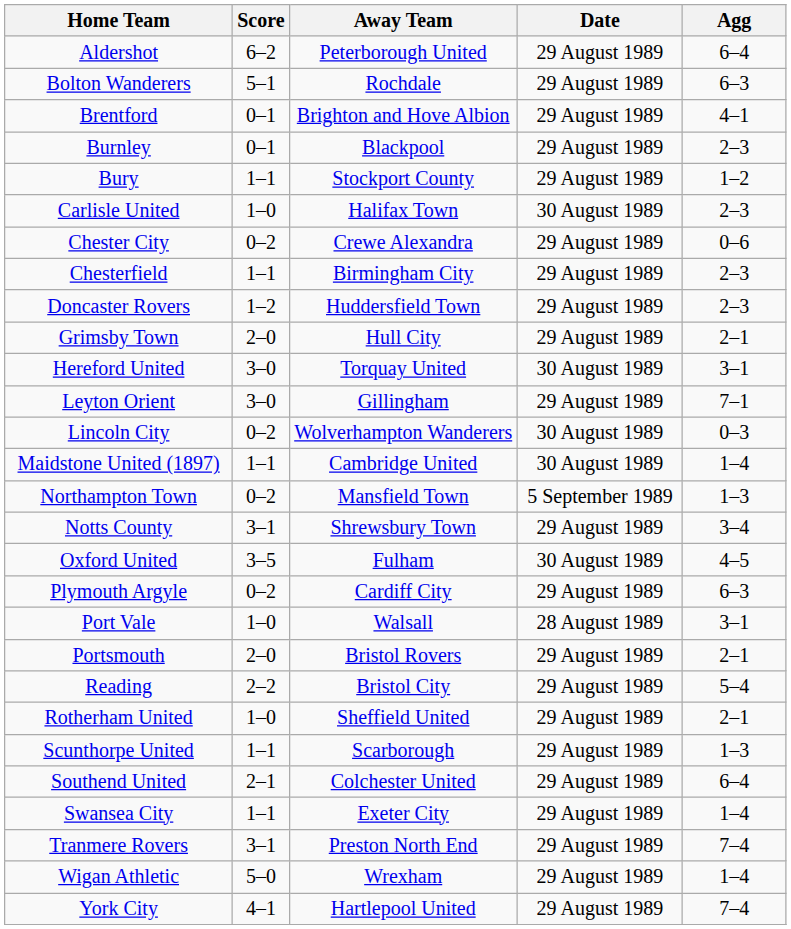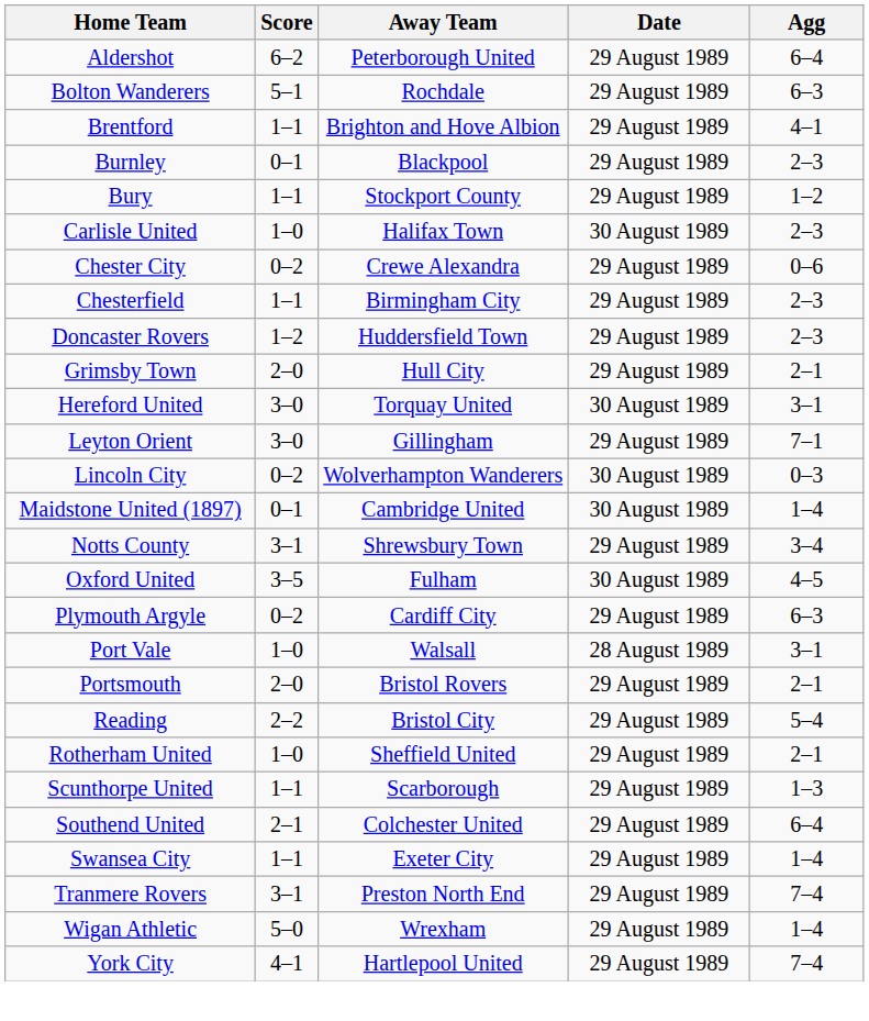 <table class="wikitable" style="text-align:center;">
 <tr>
 <th width=175>Home Team</th>
 <th width=20>Score</th>
 <th width=175>Away Team</th>
 <th width=125>Date</th>
 <th width= 75>Agg</th>
 </tr>
 <tr>
 <td><a href='#'>Aldershot</a></td>
 <td>6–2</td>
 <td><a href='#'>Peterborough United</a></td>
 <td>29 August 1989</td>
 <td>6–4</td>
 </tr>
 <tr>
 <td><a href='#'>Bolton Wanderers</a></td>
 <td>5–1</td>
 <td><a href='#'>Rochdale</a></td>
 <td>29 August 1989</td>
 <td>6–3</td>
 </tr>
 <tr>
 <td><a href='#'>Brentford</a></td>
-<td>0–1</td>
+<td>1–1</td>
 <td><a href='#'>Brighton and Hove Albion</a></td>
 <td>29 August 1989</td>
 <td>4–1</td>
 </tr>
 <tr>
 <td><a href='#'>Burnley</a></td>
 <td>0–1</td>
 <td><a href='#'>Blackpool</a></td>
 <td>29 August 1989</td>
 <td>2–3</td>
 </tr>
 <tr>
 <td><a href='#'>Bury</a></td>
 <td>1–1</td>
 <td><a href='#'>Stockport County</a></td>
 <td>29 August 1989</td>
 <td>1–2</td>
 </tr>
 <tr>
 <td><a href='#'>Carlisle United</a></td>
 <td>1–0</td>
 <td><a href='#'>Halifax Town</a></td>
 <td>30 August 1989</td>
 <td>2–3</td>
 </tr>
 <tr>
 <td><a href='#'>Chester City</a></td>
 <td>0–2</td>
 <td><a href='#'>Crewe Alexandra</a></td>
 <td>29 August 1989</td>
 <td>0–6</td>
 </tr>
 <tr>
 <td><a href='#'>Chesterfield</a></td>
 <td>1–1</td>
 <td><a href='#'>Birmingham City</a></td>
 <td>29 August 1989</td>
 <td>2–3</td>
 </tr>
 <tr>
 <td><a href='#'>Doncaster Rovers</a></td>
 <td>1–2</td>
 <td><a href='#'>Huddersfield Town</a></td>
 <td>29 August 1989</td>
 <td>2–3</td>
 </tr>
 <tr>
 <td><a href='#'>Grimsby Town</a></td>
 <td>2–0</td>
 <td><a href='#'>Hull City</a></td>
 <td>29 August 1989</td>
 <td>2–1</td>
 </tr>
 <tr>
 <td><a href='#'>Hereford United</a></td>
 <td>3–0</td>
 <td><a href='#'>Torquay United</a></td>
 <td>30 August 1989</td>
 <td>3–1</td>
 </tr>
 <tr>
 <td><a href='#'>Leyton Orient</a></td>
 <td>3–0</td>
 <td><a href='#'>Gillingham</a></td>
 <td>29 August 1989</td>
 <td>7–1</td>
 </tr>
 <tr>
 <td><a href='#'>Lincoln City</a></td>
 <td>0–2</td>
 <td><a href='#'>Wolverhampton Wanderers</a></td>
 <td>30 August 1989</td>
 <td>0–3</td>
 </tr>
 <tr>
 <td><a href='#'>Maidstone United (1897)</a></td>
-<td>1–1</td>
+<td>0–1</td>
 <td><a href='#'>Cambridge United</a></td>
 <td>30 August 1989</td>
 <td>1–4</td>
-</tr>
-<tr>
-<td><a href='#'>Northampton Town</a></td>
-<td>0–2</td>
-<td><a href='#'>Mansfield Town</a></td>
-<td>5 September 1989</td>
-<td>1–3</td>
 </tr>
 <tr>
 <td><a href='#'>Notts County</a></td>
 <td>3–1</td>
 <td><a href='#'>Shrewsbury Town</a></td>
 <td>29 August 1989</td>
 <td>3–4</td>
 </tr>
 <tr>
 <td><a href='#'>Oxford United</a></td>
 <td>3–5</td>
 <td><a href='#'>Fulham</a></td>
 <td>30 August 1989</td>
 <td>4–5</td>
 </tr>
 <tr>
 <td><a href='#'>Plymouth Argyle</a></td>
 <td>0–2</td>
 <td><a href='#'>Cardiff City</a></td>
 <td>29 August 1989</td>
 <td>6–3</td>
 </tr>
 <tr>
 <td><a href='#'>Port Vale</a></td>
 <td>1–0</td>
 <td><a href='#'>Walsall</a></td>
 <td>28 August 1989</td>
 <td>3–1</td>
 </tr>
 <tr>
 <td><a href='#'>Portsmouth</a></td>
 <td>2–0</td>
 <td><a href='#'>Bristol Rovers</a></td>
 <td>29 August 1989</td>
 <td>2–1</td>
 </tr>
 <tr>
 <td><a href='#'>Reading</a></td>
 <td>2–2</td>
 <td><a href='#'>Bristol City</a></td>
 <td>29 August 1989</td>
 <td>5–4</td>
 </tr>
 <tr>
 <td><a href='#'>Rotherham United</a></td>
 <td>1–0</td>
 <td><a href='#'>Sheffield United</a></td>
 <td>29 August 1989</td>
 <td>2–1</td>
 </tr>
 <tr>
 <td><a href='#'>Scunthorpe United</a></td>
 <td>1–1</td>
 <td><a href='#'>Scarborough</a></td>
 <td>29 August 1989</td>
 <td>1–3</td>
 </tr>
 <tr>
 <td><a href='#'>Southend United</a></td>
 <td>2–1</td>
 <td><a href='#'>Colchester United</a></td>
 <td>29 August 1989</td>
 <td>6–4</td>
 </tr>
 <tr>
 <td><a href='#'>Swansea City</a></td>
 <td>1–1</td>
 <td><a href='#'>Exeter City</a></td>
 <td>29 August 1989</td>
 <td>1–4</td>
 </tr>
 <tr>
 <td><a href='#'>Tranmere Rovers</a></td>
 <td>3–1</td>
 <td><a href='#'>Preston North End</a></td>
 <td>29 August 1989</td>
 <td>7–4</td>
 </tr>
 <tr>
 <td><a href='#'>Wigan Athletic</a></td>
 <td>5–0</td>
 <td><a href='#'>Wrexham</a></td>
 <td>29 August 1989</td>
 <td>1–4</td>
 </tr>
 <tr>
 <td><a href='#'>York City</a></td>
 <td>4–1</td>
 <td><a href='#'>Hartlepool United</a></td>
 <td>29 August 1989</td>
 <td>7–4</td>
 </tr>
 <tr>
 </tr>
 </table>
